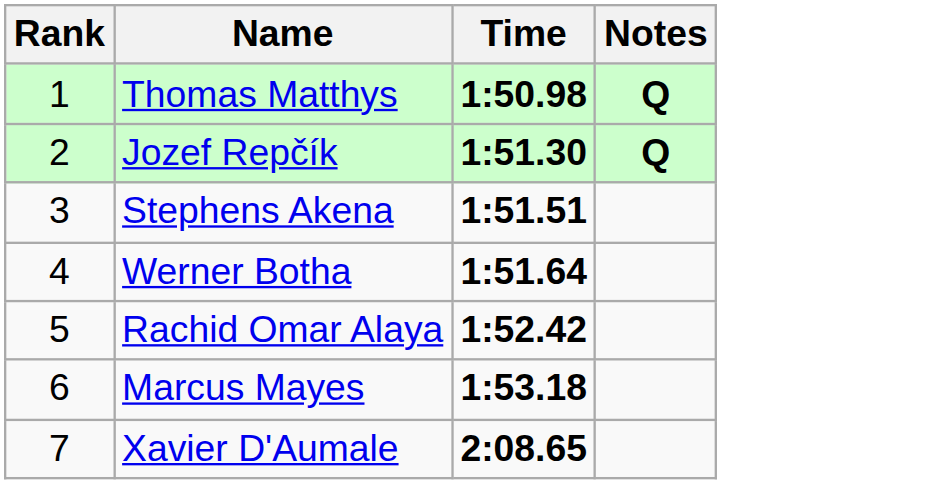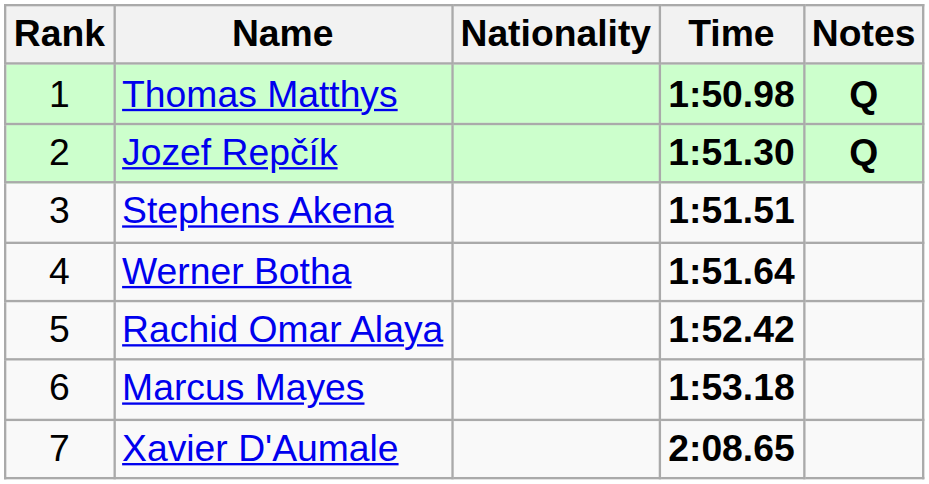 <table class="wikitable sortable" style="text-align:center">
 <tr>
 <th>Rank</th>
 <th>Name</th>
+<th>Nationality</th>
 <th>Time</th>
 <th>Notes</th>
 </tr>
 <tr bgcolor=ccffcc>
 <td>1</td>
 <td align=left><a href='#'>Thomas Matthys</a></td>
+<td align=left></td>
 <td><strong>1:50.98</strong></td>
 <td><strong>Q</strong></td>
 </tr>
 <tr bgcolor=ccffcc>
 <td>2</td>
 <td align=left><a href='#'>Jozef Repčík</a></td>
+<td align=left></td>
 <td><strong>1:51.30</strong></td>
 <td><strong>Q</strong></td>
 </tr>
 <tr>
 <td>3</td>
 <td align=left><a href='#'>Stephens Akena</a></td>
+<td align=left></td>
 <td><strong>1:51.51</strong></td>
 <td></td>
 </tr>
 <tr>
 <td>4</td>
 <td align=left><a href='#'>Werner Botha</a></td>
+<td align=left></td>
 <td><strong>1:51.64</strong></td>
 <td></td>
 </tr>
 <tr>
 <td>5</td>
 <td align=left><a href='#'>Rachid Omar Alaya</a></td>
+<td align=left></td>
 <td><strong>1:52.42</strong></td>
 <td></td>
 </tr>
 <tr>
 <td>6</td>
 <td align=left><a href='#'>Marcus Mayes</a></td>
+<td align=left></td>
 <td><strong>1:53.18</strong></td>
 <td></td>
 </tr>
 <tr>
 <td>7</td>
 <td align=left><a href='#'>Xavier D'Aumale</a></td>
+<td align=left></td>
 <td><strong>2:08.65</strong></td>
 <td></td>
 </tr>
 </table>
